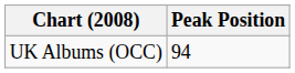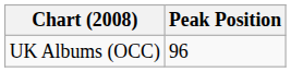 <table class="wikitable">
 <tr>
 <th>Chart (2008)</th>
 <th>Peak Position</th>
 </tr>
 <tr>
 <td>UK Albums (OCC)</td>
-<td>94</td>
+<td>96</td>
 </tr>
 </table>
